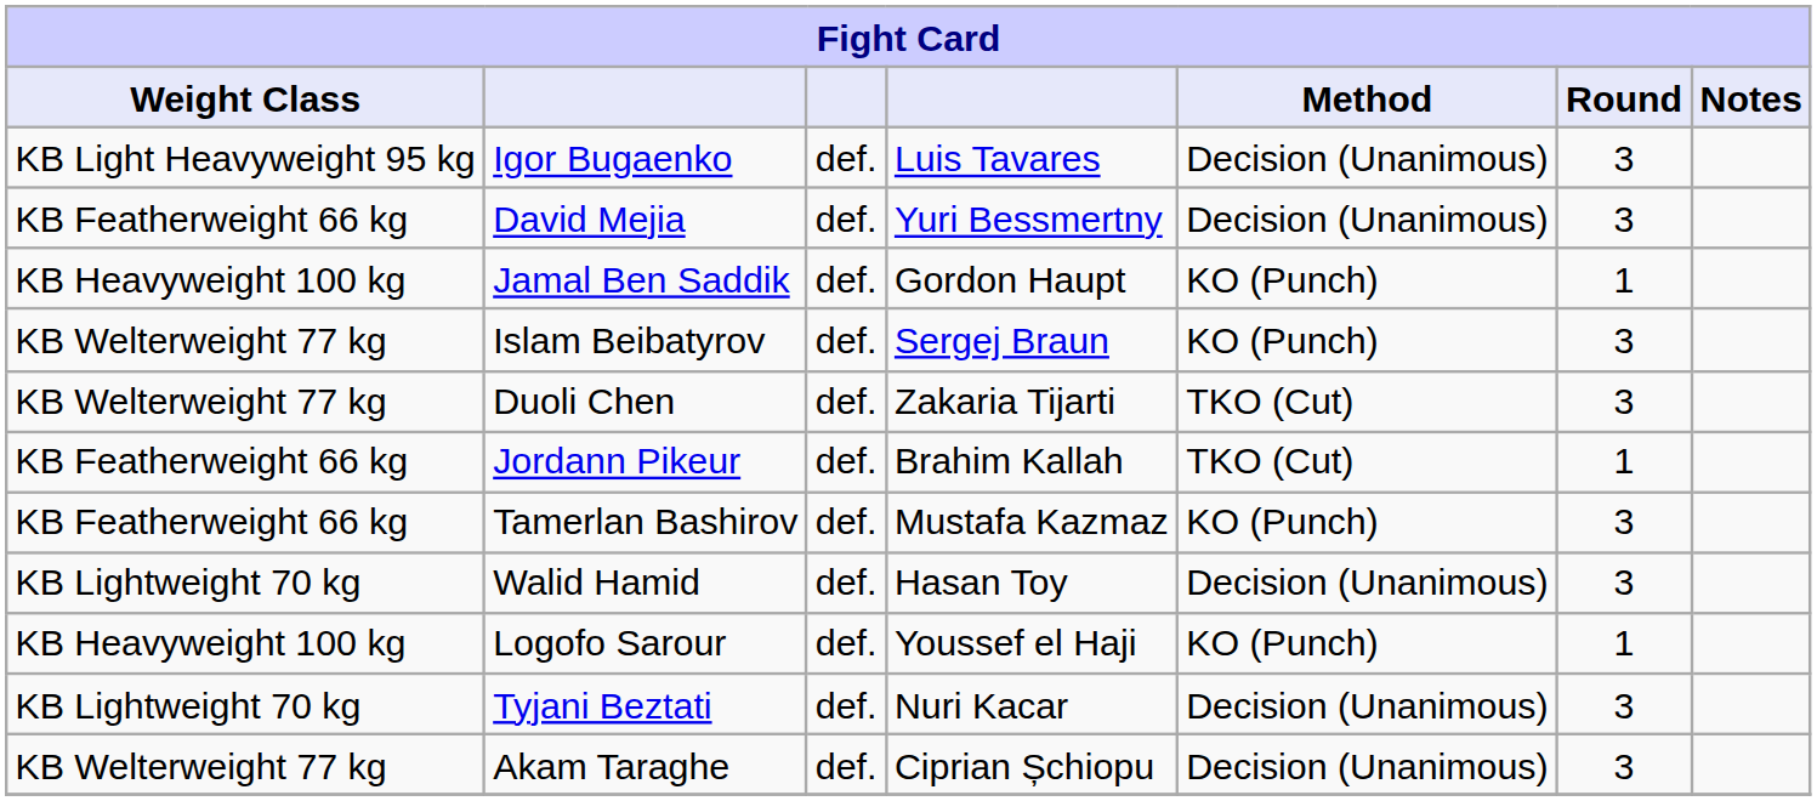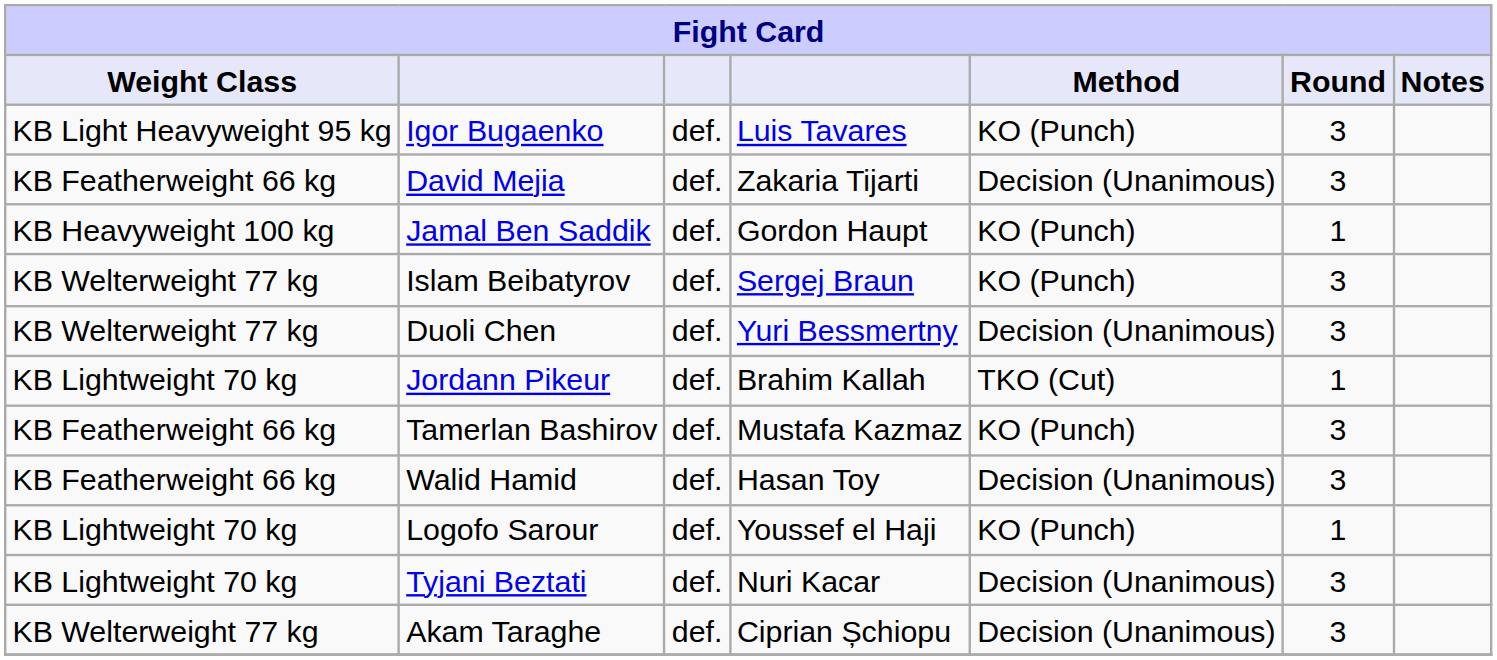 <table class="wikitable" style="font-size: 80%;">
 <tr>
 <th colspan="8" style="background-color: #ccf; color: #000080; text-align: center;"><strong>Fight Card</strong></th>
 </tr>
 <tr>
 <th colspan="1" style="background-color: #E6E8FA; color: #000000; text-align: center;">Weight Class</th>
 <th colspan="1" style="background-color: #E6E8FA; color: #000000; text-align: center;"></th>
 <th colspan="1" style="background-color: #E6E8FA; color: #000000; text-align: center;"></th>
 <th colspan="1" style="background-color: #E6E8FA; color: #000000; text-align: center;"></th>
 <th colspan="1" style="background-color: #E6E8FA; color: #000000; text-align: center;">Method</th>
 <th colspan="1" style="background-color: #E6E8FA; color: #000000; text-align: center;">Round</th>
 <th colspan="1" style="background-color: #E6E8FA; color: #000000; text-align: center;">Notes</th>
 </tr>
 <tr>
 <td>KB Light Heavyweight 95 kg</td>
 <td> <a href='#'>Igor Bugaenko</a></td>
 <td>def.</td>
 <td> <a href='#'>Luis Tavares</a></td>
-<td>Decision (Unanimous)</td>
+<td>KO (Punch)</td>
 <td align=center>3</td>
 <td></td>
 </tr>
 <tr>
 <td>KB Featherweight 66 kg</td>
 <td> <a href='#'>David Mejia</a></td>
 <td>def.</td>
-<td> <a href='#'>Yuri Bessmertny</a></td>
+<td> Zakaria Tijarti</td>
 <td>Decision (Unanimous)</td>
 <td align=center>3</td>
 <td></td>
 </tr>
 <tr>
 <td>KB Heavyweight 100 kg</td>
 <td> <a href='#'>Jamal Ben Saddik</a></td>
 <td>def.</td>
 <td> Gordon Haupt</td>
 <td>KO (Punch)</td>
 <td align=center>1</td>
 <td></td>
 </tr>
 <tr>
 <td>KB Welterweight 77 kg</td>
 <td> Islam Beibatyrov</td>
 <td>def.</td>
 <td> <a href='#'>Sergej Braun</a></td>
 <td>KO (Punch)</td>
 <td align=center>3</td>
 <td></td>
 </tr>
 <tr>
 <td>KB Welterweight 77 kg</td>
 <td> Duoli Chen</td>
 <td>def.</td>
-<td> Zakaria Tijarti</td>
-<td>TKO (Cut)</td>
+<td> <a href='#'>Yuri Bessmertny</a></td>
+<td>Decision (Unanimous)</td>
 <td align=center>3</td>
 <td></td>
 </tr>
 <tr>
-<td>KB Featherweight 66 kg</td>
+<td>KB Lightweight 70 kg</td>
 <td> <a href='#'>Jordann Pikeur</a></td>
 <td>def.</td>
 <td> Brahim Kallah</td>
 <td>TKO (Cut)</td>
 <td align=center>1</td>
 <td></td>
 </tr>
 <tr>
 <td>KB Featherweight 66 kg</td>
 <td> Tamerlan Bashirov</td>
 <td>def.</td>
 <td> Mustafa Kazmaz</td>
 <td>KO (Punch)</td>
 <td align=center>3</td>
 <td></td>
 </tr>
 <tr>
-<td>KB Lightweight 70 kg</td>
+<td>KB Featherweight 66 kg</td>
 <td> Walid Hamid</td>
 <td>def.</td>
 <td> Hasan Toy</td>
 <td>Decision (Unanimous)</td>
 <td align=center>3</td>
 <td></td>
 </tr>
 <tr>
-<td>KB Heavyweight 100 kg</td>
+<td>KB Lightweight 70 kg</td>
 <td> Logofo Sarour</td>
 <td>def.</td>
 <td> Youssef el Haji</td>
 <td>KO (Punch)</td>
 <td align=center>1</td>
 <td></td>
 </tr>
 <tr>
 <td>KB Lightweight 70 kg</td>
 <td> <a href='#'>Tyjani Beztati</a></td>
 <td>def.</td>
 <td> Nuri Kacar</td>
 <td>Decision (Unanimous)</td>
 <td align=center>3</td>
 <td></td>
 </tr>
 <tr>
 <td>KB Welterweight 77 kg</td>
 <td> Akam Taraghe</td>
 <td>def.</td>
 <td> Ciprian Șchiopu</td>
 <td>Decision (Unanimous)</td>
 <td align=center>3</td>
 <td></td>
 </tr>
 <tr>
 </tr>
 </table>
